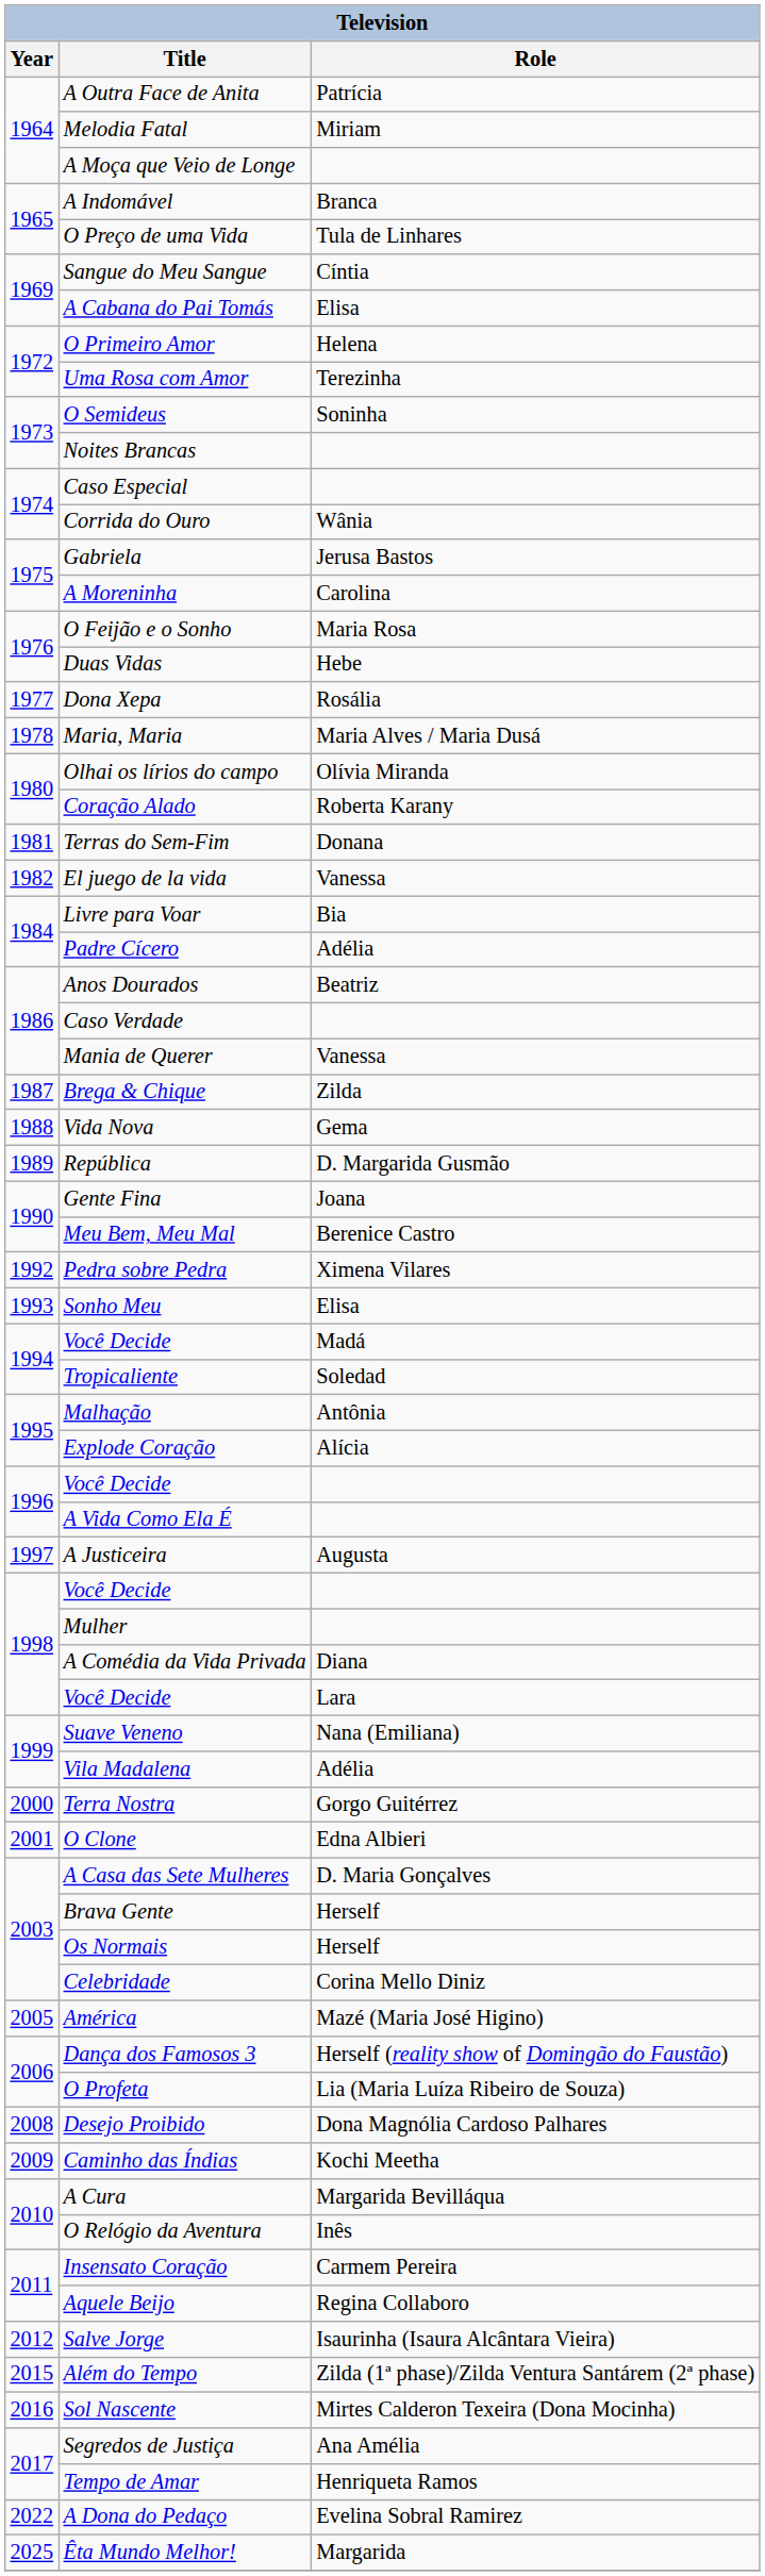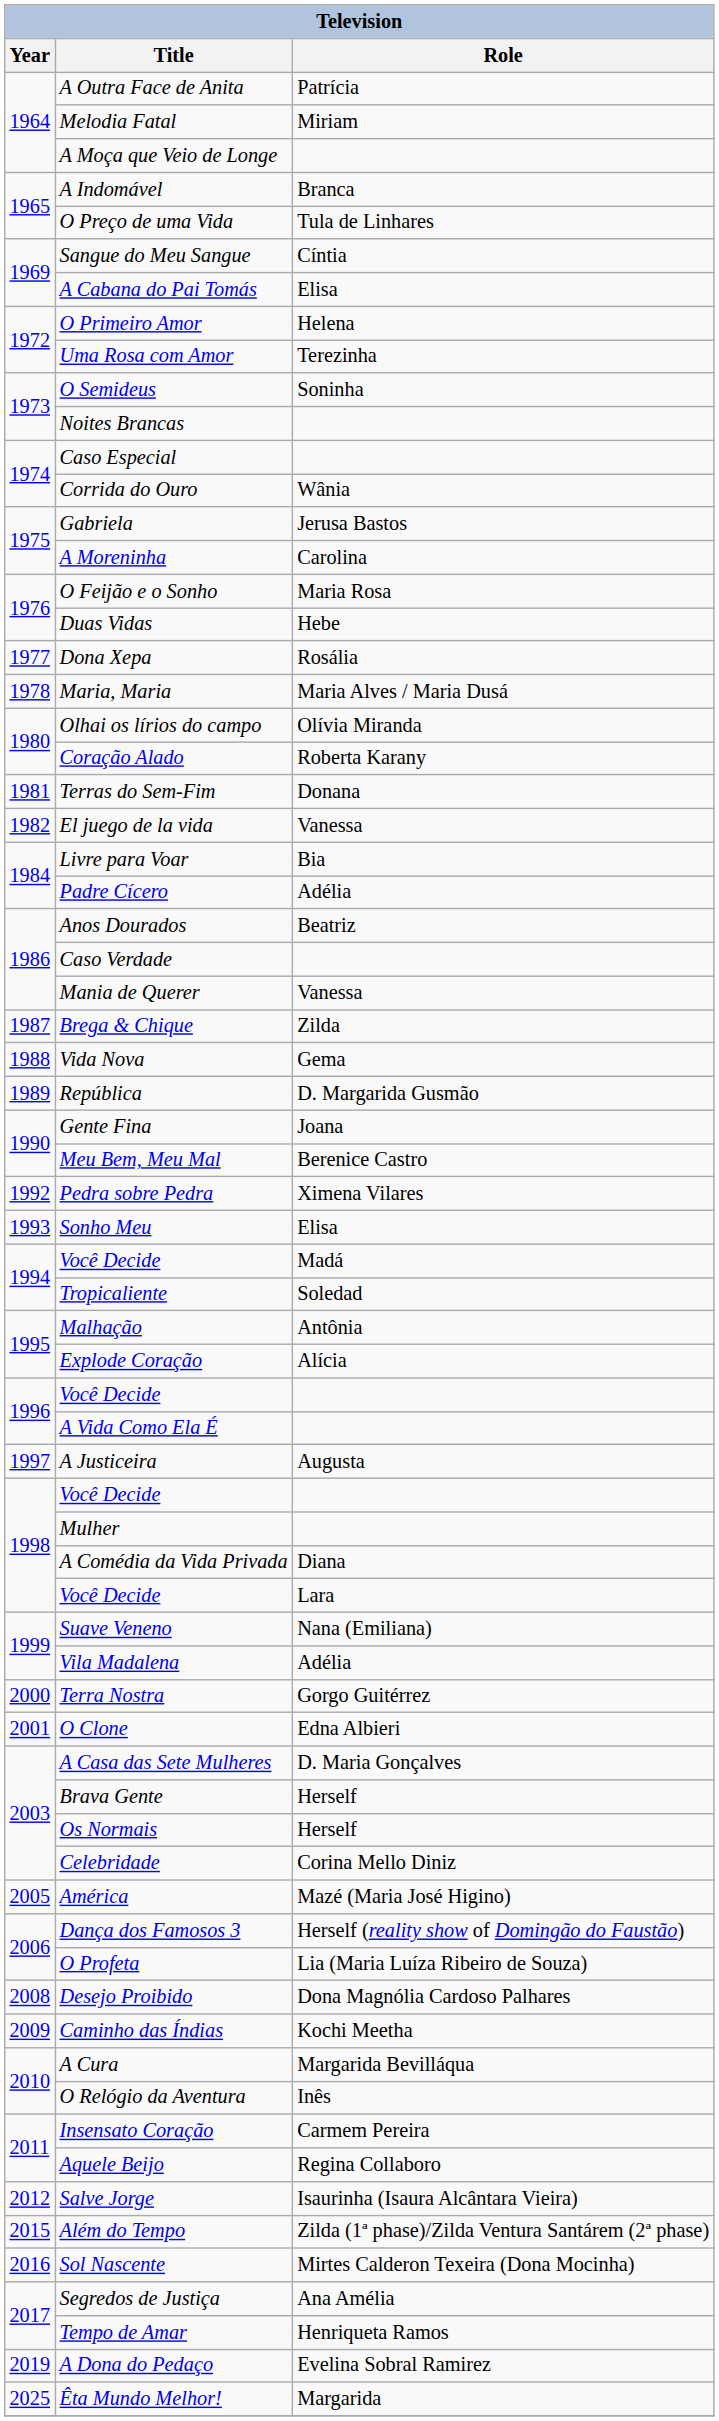 <table class="wikitable" style="font-size: 90%;">
 <tr>
 <th colspan="4" style="background: LightSteelBlue;">Television</th>
 </tr>
 <tr>
 <th>Year</th>
 <th>Title</th>
 <th>Role</th>
 </tr>
 <tr>
 <td rowspan="3"><a href='#'>1964</a></td>
 <td><em>A Outra Face de Anita</em></td>
 <td>Patrícia</td>
 </tr>
 <tr>
 <td><em>Melodia Fatal</em></td>
 <td>Miriam</td>
 </tr>
 <tr>
 <td><em>A Moça que Veio de Longe</em></td>
 <td></td>
 </tr>
 <tr>
 <td rowspan="2"><a href='#'>1965</a></td>
 <td><em>A Indomável</em></td>
 <td>Branca</td>
 </tr>
 <tr>
 <td><em>O Preço de uma Vida</em></td>
 <td>Tula de Linhares</td>
 </tr>
 <tr>
 <td rowspan="2"><a href='#'>1969</a></td>
 <td><em>Sangue do Meu Sangue</em></td>
 <td>Cíntia</td>
 </tr>
 <tr>
 <td><em><a href='#'>A Cabana do Pai Tomás</a></em></td>
 <td>Elisa</td>
 </tr>
 <tr>
 <td rowspan="2"><a href='#'>1972</a></td>
 <td><em><a href='#'>O Primeiro Amor</a></em></td>
 <td>Helena</td>
 </tr>
 <tr>
 <td><em><a href='#'>Uma Rosa com Amor</a></em></td>
 <td>Terezinha</td>
 </tr>
 <tr>
 <td rowspan="2"><a href='#'>1973</a></td>
 <td><em><a href='#'>O Semideus</a></em></td>
 <td>Soninha</td>
 </tr>
 <tr>
 <td><em>Noites Brancas</em></td>
 <td></td>
 </tr>
 <tr>
 <td rowspan="2"><a href='#'>1974</a></td>
 <td><em>Caso Especial</em></td>
 <td></td>
 </tr>
 <tr>
 <td><em>Corrida do Ouro</em></td>
 <td>Wânia</td>
 </tr>
 <tr>
 <td rowspan="2"><a href='#'>1975</a></td>
 <td><em>Gabriela</em></td>
 <td>Jerusa Bastos</td>
 </tr>
 <tr>
 <td><em><a href='#'>A Moreninha</a></em></td>
 <td>Carolina</td>
 </tr>
 <tr>
 <td rowspan="2"><a href='#'>1976</a></td>
 <td><em>O Feijão e o Sonho</em></td>
 <td>Maria Rosa</td>
 </tr>
 <tr>
 <td><em>Duas Vidas</em></td>
 <td>Hebe</td>
 </tr>
 <tr>
 <td><a href='#'>1977</a></td>
 <td><em>Dona Xepa</em></td>
 <td>Rosália</td>
 </tr>
 <tr>
 <td><a href='#'>1978</a></td>
 <td><em>Maria, Maria</em></td>
 <td>Maria Alves / Maria Dusá</td>
 </tr>
 <tr>
 <td rowspan="2"><a href='#'>1980</a></td>
 <td><em>Olhai os lírios do campo</em></td>
 <td>Olívia Miranda</td>
 </tr>
 <tr>
 <td><em><a href='#'>Coração Alado</a></em></td>
 <td>Roberta Karany</td>
 </tr>
 <tr>
 <td><a href='#'>1981</a></td>
 <td><em>Terras do Sem-Fim</em></td>
 <td>Donana</td>
 </tr>
 <tr>
 <td><a href='#'>1982</a></td>
 <td><em>El juego de la vida</em></td>
 <td>Vanessa</td>
 </tr>
 <tr>
 <td rowspan="2"><a href='#'>1984</a></td>
 <td><em>Livre para Voar</em></td>
 <td>Bia</td>
 </tr>
 <tr>
 <td><em><a href='#'>Padre Cícero</a></em></td>
 <td>Adélia</td>
 </tr>
 <tr>
 <td rowspan="3"><a href='#'>1986</a></td>
 <td><em>Anos Dourados</em></td>
 <td>Beatriz</td>
 </tr>
 <tr>
 <td><em>Caso Verdade</em></td>
 <td></td>
 </tr>
 <tr>
 <td><em>Mania de Querer</em></td>
 <td>Vanessa</td>
 </tr>
 <tr>
 <td><a href='#'>1987</a></td>
 <td><em><a href='#'>Brega & Chique</a></em></td>
 <td>Zilda</td>
 </tr>
 <tr>
 <td><a href='#'>1988</a></td>
 <td><em>Vida Nova</em></td>
 <td>Gema</td>
 </tr>
 <tr>
 <td><a href='#'>1989</a></td>
 <td><em>República</em></td>
 <td>D. Margarida Gusmão</td>
 </tr>
 <tr>
 <td rowspan="2"><a href='#'>1990</a></td>
 <td><em>Gente Fina</em></td>
 <td>Joana</td>
 </tr>
 <tr>
 <td><em><a href='#'>Meu Bem, Meu Mal</a></em></td>
 <td>Berenice Castro</td>
 </tr>
 <tr>
 <td><a href='#'>1992</a></td>
 <td><em><a href='#'>Pedra sobre Pedra</a></em></td>
 <td>Ximena Vilares</td>
 </tr>
 <tr>
 <td><a href='#'>1993</a></td>
 <td><em><a href='#'>Sonho Meu</a></em></td>
 <td>Elisa</td>
 </tr>
 <tr>
 <td rowspan="2"><a href='#'>1994</a></td>
 <td><em><a href='#'>Você Decide</a></em></td>
 <td>Madá</td>
 </tr>
 <tr>
 <td><em><a href='#'>Tropicaliente</a></em></td>
 <td>Soledad</td>
 </tr>
 <tr>
 <td rowspan="2"><a href='#'>1995</a></td>
 <td><em><a href='#'>Malhação</a></em></td>
 <td>Antônia</td>
 </tr>
 <tr>
 <td><em><a href='#'>Explode Coração</a></em></td>
 <td>Alícia</td>
 </tr>
 <tr>
 <td rowspan="2"><a href='#'>1996</a></td>
 <td><em><a href='#'>Você Decide</a></em></td>
 <td></td>
 </tr>
 <tr>
 <td><em><a href='#'>A Vida Como Ela É</a></em></td>
 <td></td>
 </tr>
 <tr>
 <td><a href='#'>1997</a></td>
 <td><em>A Justiceira</em></td>
 <td>Augusta</td>
 </tr>
 <tr>
 <td rowspan="4"><a href='#'>1998</a></td>
 <td><em><a href='#'>Você Decide</a></em></td>
 <td></td>
 </tr>
 <tr>
 <td><em>Mulher</em></td>
 <td></td>
 </tr>
 <tr>
 <td><em>A Comédia da Vida Privada</em></td>
 <td>Diana</td>
 </tr>
 <tr>
 <td><em><a href='#'>Você Decide</a></em></td>
 <td>Lara</td>
 </tr>
 <tr>
 <td rowspan="2"><a href='#'>1999</a></td>
 <td><em><a href='#'>Suave Veneno</a></em></td>
 <td>Nana (Emiliana)</td>
 </tr>
 <tr>
 <td><em><a href='#'>Vila Madalena</a></em></td>
 <td>Adélia</td>
 </tr>
 <tr>
 <td><a href='#'>2000</a></td>
 <td><em><a href='#'>Terra Nostra</a></em></td>
 <td>Gorgo Guitérrez</td>
 </tr>
 <tr>
 <td><a href='#'>2001</a></td>
 <td><em><a href='#'>O Clone</a></em></td>
 <td>Edna Albieri</td>
 </tr>
 <tr>
 <td rowspan="4"><a href='#'>2003</a></td>
 <td><em><a href='#'>A Casa das Sete Mulheres</a></em></td>
 <td>D. Maria Gonçalves</td>
 </tr>
 <tr>
 <td><em>Brava Gente</em></td>
 <td>Herself</td>
 </tr>
 <tr>
 <td><em><a href='#'>Os Normais</a></em></td>
 <td>Herself</td>
 </tr>
 <tr>
 <td><em><a href='#'>Celebridade</a></em></td>
 <td>Corina Mello Diniz</td>
 </tr>
 <tr>
 <td><a href='#'>2005</a></td>
 <td><em><a href='#'>América</a></em></td>
 <td>Mazé (Maria José Higino)</td>
 </tr>
 <tr>
 <td rowspan="2"><a href='#'>2006</a></td>
 <td><em><a href='#'>Dança dos Famosos 3</a></em></td>
 <td>Herself (<em><a href='#'>reality show</a></em> of <em><a href='#'>Domingão do Faustão</a></em>)</td>
 </tr>
 <tr>
 <td><em><a href='#'>O Profeta</a></em></td>
 <td>Lia (Maria Luíza Ribeiro de Souza)</td>
 </tr>
 <tr>
 <td><a href='#'>2008</a></td>
 <td><em><a href='#'>Desejo Proibido</a></em></td>
 <td>Dona Magnólia Cardoso Palhares</td>
 </tr>
 <tr>
 <td><a href='#'>2009</a></td>
 <td><em><a href='#'>Caminho das Índias</a></em></td>
 <td>Kochi Meetha</td>
 </tr>
 <tr>
 <td rowspan="2"><a href='#'>2010</a></td>
 <td><em>A Cura</em></td>
 <td>Margarida Bevilláqua</td>
 </tr>
 <tr>
 <td><em>O Relógio da Aventura</em></td>
 <td>Inês</td>
 </tr>
 <tr>
 <td rowspan="2"><a href='#'>2011</a></td>
 <td><em><a href='#'>Insensato Coração</a></em></td>
 <td>Carmem Pereira</td>
 </tr>
 <tr>
 <td><em><a href='#'>Aquele Beijo</a></em></td>
 <td>Regina Collaboro</td>
 </tr>
 <tr>
 <td><a href='#'>2012</a></td>
 <td><em><a href='#'>Salve Jorge</a></em></td>
 <td>Isaurinha (Isaura Alcântara Vieira)</td>
 </tr>
 <tr>
 <td><a href='#'>2015</a></td>
 <td><em><a href='#'>Além do Tempo</a></em></td>
 <td>Zilda (1ª phase)/Zilda Ventura Santárem (2ª phase) </td>
 </tr>
 <tr>
 <td><a href='#'>2016</a></td>
 <td><em><a href='#'>Sol Nascente</a></em></td>
 <td>Mirtes Calderon Texeira (Dona Mocinha)</td>
 </tr>
 <tr>
 <td rowspan="2"><a href='#'>2017</a></td>
 <td><em>Segredos de Justiça</em></td>
 <td>Ana Amélia</td>
 </tr>
 <tr>
 <td><em><a href='#'>Tempo de Amar</a></em></td>
 <td>Henriqueta Ramos</td>
 </tr>
 <tr>
-<td><a href='#'>2022</a></td>
+<td><a href='#'>2019</a></td>
 <td><em><a href='#'>A Dona do Pedaço</a></em></td>
 <td>Evelina Sobral Ramirez</td>
 </tr>
 <tr>
 <td><a href='#'>2025</a></td>
 <td><em><a href='#'>Êta Mundo Melhor!</a></em></td>
 <td>Margarida</td>
 </tr>
 <tr>
 </tr>
 </table>
